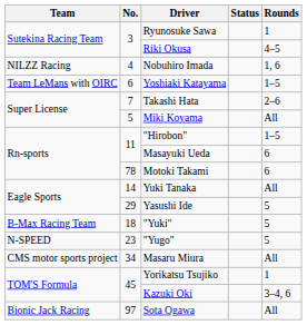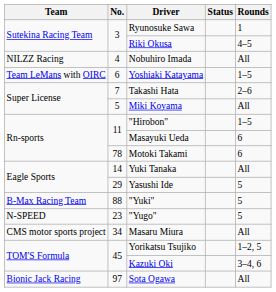 <table class="wikitable" style="font-size:85%;">
 <tr>
 <th>Team</th>
 <th>No.</th>
 <th>Driver</th>
 <th>Status</th>
 <th>Rounds</th>
 </tr>
 <tr>
 <td rowspan="2"><a href='#'>Sutekina Racing Team</a></td>
 <td rowspan="2" align=center>3</td>
 <td> Ryunosuke Sawa</td>
 <td></td>
 <td>1</td>
 </tr>
 <tr>
 <td> <a href='#'>Riki Okusa</a></td>
 <td></td>
 <td>4–5</td>
 </tr>
 <tr>
 <td>NILZZ Racing</td>
 <td align=center>4</td>
 <td> Nobuhiro Imada</td>
 <td align=center></td>
-<td>1, 6</td>
+<td>All</td>
 </tr>
 <tr>
 <td><a href='#'>Team LeMans</a> with <a href='#'>OIRC</a></td>
 <td align=center>6</td>
 <td> <a href='#'>Yoshiaki Katayama</a></td>
 <td></td>
 <td>1–5</td>
 </tr>
 <tr>
 <td rowspan="2">Super License</td>
 <td align=center>7</td>
 <td> Takashi Hata</td>
 <td align=center></td>
 <td>2–6</td>
 </tr>
 <tr>
 <td align=center>5</td>
 <td> <a href='#'>Miki Koyama</a></td>
 <td></td>
 <td>All</td>
 </tr>
 <tr>
 <td rowspan="3">Rn-sports</td>
 <td rowspan="2" align=center>11</td>
 <td> "Hirobon"</td>
 <td align="center"></td>
 <td>1–5</td>
 </tr>
 <tr>
 <td> Masayuki Ueda</td>
 <td align=center></td>
 <td>6</td>
 </tr>
 <tr>
 <td align=center>78</td>
 <td> Motoki Takami</td>
 <td align=center></td>
 <td>6</td>
 </tr>
 <tr>
 <td rowspan="2">Eagle Sports</td>
 <td align=center>14</td>
 <td> Yuki Tanaka</td>
 <td align="center"></td>
 <td>All</td>
 </tr>
 <tr>
 <td align=center>29</td>
 <td> Yasushi Ide</td>
 <td align=center></td>
 <td>5</td>
 </tr>
 <tr>
 <td><a href='#'>B-Max Racing Team</a></td>
-<td align=center>18</td>
+<td align=center>88</td>
 <td> "Yuki"</td>
 <td align=center></td>
 <td>5</td>
 </tr>
 <tr>
 <td>N-SPEED</td>
 <td align=center>23</td>
 <td> "Yugo"</td>
 <td align=center></td>
 <td>5</td>
 </tr>
 <tr>
 <td>CMS motor sports project</td>
 <td align=center>34</td>
 <td> Masaru Miura</td>
 <td align="center"></td>
 <td>All</td>
 </tr>
 <tr>
 <td rowspan="2"><a href='#'>TOM'S Formula</a></td>
 <td rowspan="2" align=center>45</td>
 <td> Yorikatsu Tsujiko</td>
 <td align="center"></td>
-<td>1</td>
+<td>1–2, 5</td>
 </tr>
 <tr>
 <td> <a href='#'>Kazuki Oki</a></td>
 <td></td>
 <td>3–4, 6</td>
 </tr>
 <tr>
 <td><a href='#'>Bionic Jack Racing</a></td>
 <td align=center>97</td>
 <td> <a href='#'>Sota Ogawa</a></td>
 <td></td>
 <td>All</td>
 </tr>
 </table>
